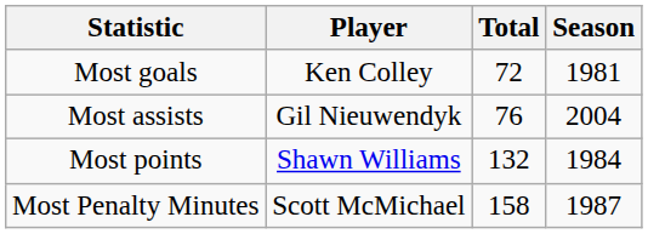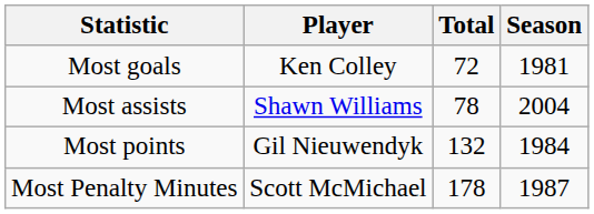 <table class="wikitable" style="text-align:center">
 <tr>
 <th>Statistic</th>
 <th>Player</th>
 <th>Total</th>
 <th>Season</th>
 </tr>
 <tr>
 <td>Most goals</td>
 <td>Ken Colley</td>
 <td>72</td>
 <td>1981</td>
 </tr>
 <tr>
 <td>Most assists</td>
-<td>Gil Nieuwendyk</td>
-<td>76</td>
+<td><a href='#'>Shawn Williams</a></td>
+<td>78</td>
 <td>2004</td>
 </tr>
 <tr>
 <td>Most points</td>
-<td><a href='#'>Shawn Williams</a></td>
+<td>Gil Nieuwendyk</td>
 <td>132</td>
 <td>1984</td>
 </tr>
 <tr>
 <td>Most Penalty Minutes</td>
 <td>Scott McMichael</td>
-<td>158</td>
+<td>178</td>
 <td>1987</td>
 </tr>
 </table>
